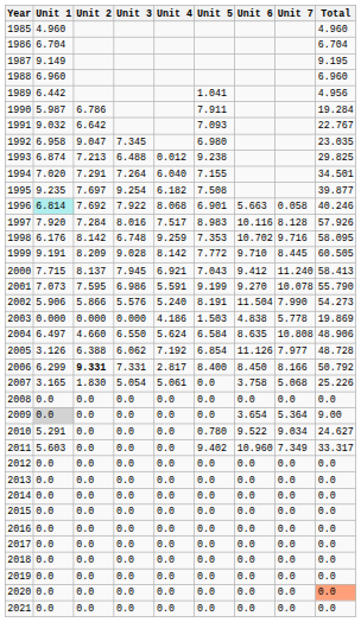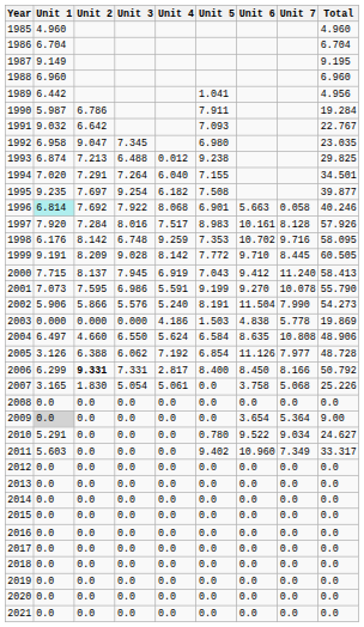 <table class="wikitable sortable collapsible collapsed">
 <tr>
 <th>Year</th>
 <th>Unit 1</th>
 <th>Unit 2</th>
 <th>Unit 3</th>
 <th>Unit 4</th>
 <th>Unit 5</th>
 <th>Unit 6</th>
 <th>Unit 7</th>
 <th>Total</th>
 </tr>
 <tr>
 <td>1985</td>
 <td>4.960</td>
 <td></td>
 <td></td>
 <td></td>
 <td></td>
 <td></td>
 <td></td>
 <td>4.960</td>
 </tr>
 <tr>
 <td>1986</td>
 <td>6.704</td>
 <td></td>
 <td></td>
 <td></td>
 <td></td>
 <td></td>
 <td></td>
 <td>6.704</td>
 </tr>
 <tr>
 <td>1987</td>
 <td>9.149</td>
 <td></td>
 <td></td>
 <td></td>
 <td></td>
 <td></td>
 <td></td>
 <td>9.195</td>
 </tr>
 <tr>
 <td>1988</td>
 <td>6.960</td>
 <td></td>
 <td></td>
 <td></td>
 <td></td>
 <td></td>
 <td></td>
 <td>6.960</td>
 </tr>
 <tr>
 <td>1989</td>
 <td>6.442</td>
 <td></td>
 <td></td>
 <td></td>
 <td>1.041</td>
 <td></td>
 <td></td>
 <td>4.956</td>
 </tr>
 <tr>
 <td>1990</td>
 <td>5.987</td>
 <td>6.786</td>
 <td></td>
 <td></td>
 <td>7.911</td>
 <td></td>
 <td></td>
 <td>19.284</td>
 </tr>
 <tr>
 <td>1991</td>
 <td>9.032</td>
 <td>6.642</td>
 <td></td>
 <td></td>
 <td>7.093</td>
 <td></td>
 <td></td>
 <td>22.767</td>
 </tr>
 <tr>
 <td>1992</td>
 <td>6.958</td>
 <td>9.047</td>
 <td>7.345</td>
 <td></td>
 <td>6.980</td>
 <td></td>
 <td></td>
 <td>23.035</td>
 </tr>
 <tr>
 <td>1993</td>
 <td>6.874</td>
 <td>7.213</td>
 <td>6.488</td>
 <td>0.012</td>
 <td>9.238</td>
 <td></td>
 <td></td>
 <td>29.825</td>
 </tr>
 <tr>
 <td>1994</td>
 <td>7.020</td>
 <td>7.291</td>
 <td>7.264</td>
 <td>6.040</td>
 <td>7.155</td>
 <td></td>
 <td></td>
 <td>34.501</td>
 </tr>
 <tr>
 <td>1995</td>
 <td>9.235</td>
 <td>7.697</td>
 <td>9.254</td>
 <td>6.182</td>
 <td>7.508</td>
 <td></td>
 <td></td>
 <td>39.877</td>
 </tr>
 <tr>
 <td>1996</td>
 <td style="background: paleturquoise;">6.814</td>
 <td>7.692</td>
 <td>7.922</td>
 <td>8.068</td>
 <td>6.901</td>
 <td>5.663</td>
 <td>0.058</td>
 <td>40.246</td>
 </tr>
 <tr>
 <td>1997</td>
 <td>7.920</td>
 <td>7.284</td>
 <td>8.016</td>
 <td>7.517</td>
 <td>8.983</td>
-<td>10.116</td>
+<td>10.161</td>
 <td>8.128</td>
 <td>57.926</td>
 </tr>
 <tr>
 <td>1998</td>
 <td>6.176</td>
 <td>8.142</td>
 <td>6.748</td>
 <td>9.259</td>
 <td>7.353</td>
 <td>10.702</td>
 <td>9.716</td>
 <td>58.095</td>
 </tr>
 <tr>
 <td>1999</td>
 <td>9.191</td>
 <td>8.209</td>
 <td>9.028</td>
 <td>8.142</td>
 <td>7.772</td>
 <td>9.710</td>
 <td>8.445</td>
 <td>60.505</td>
 </tr>
 <tr>
 <td>2000</td>
 <td>7.715</td>
 <td>8.137</td>
 <td>7.945</td>
-<td>6.921</td>
+<td>6.919</td>
 <td>7.043</td>
 <td>9.412</td>
 <td>11.240</td>
 <td>58.413</td>
 </tr>
 <tr>
 <td>2001</td>
 <td>7.073</td>
 <td>7.595</td>
 <td>6.986</td>
 <td>5.591</td>
 <td>9.199</td>
 <td>9.270</td>
 <td>10.078</td>
 <td>55.790</td>
 </tr>
 <tr>
 <td>2002</td>
 <td>5.906</td>
 <td>5.866</td>
 <td>5.576</td>
 <td>5.240</td>
 <td>8.191</td>
 <td>11.504</td>
 <td>7.990</td>
 <td>54.273</td>
 </tr>
 <tr>
 <td>2003</td>
 <td>0.000</td>
 <td>0.000</td>
 <td>0.000</td>
 <td>4.186</td>
 <td>1.503</td>
 <td>4.838</td>
 <td>5.778</td>
 <td>19.869</td>
 </tr>
 <tr>
 <td>2004</td>
 <td>6.497</td>
 <td>4.660</td>
 <td>6.550</td>
 <td>5.624</td>
 <td>6.584</td>
 <td>8.635</td>
 <td>10.808</td>
 <td>48.906</td>
 </tr>
 <tr>
 <td>2005</td>
 <td>3.126</td>
 <td>6.388</td>
 <td>6.062</td>
 <td>7.192</td>
 <td>6.854</td>
 <td>11.126</td>
 <td>7.977</td>
 <td>48.728</td>
 </tr>
 <tr>
 <td>2006</td>
 <td>6.299</td>
 <td><strong>9.331</strong></td>
 <td>7.331</td>
 <td>2.817</td>
 <td>8.400</td>
 <td>8.450</td>
 <td>8.166</td>
 <td>50.792</td>
 </tr>
 <tr>
 <td>2007</td>
 <td>3.165</td>
 <td>1.830</td>
 <td>5.054</td>
 <td>5.061</td>
 <td>0.0</td>
 <td>3.758</td>
 <td>5.068</td>
 <td>25.226</td>
 </tr>
 <tr>
 <td>2008</td>
 <td>0.0</td>
 <td>0.0</td>
 <td>0.0</td>
 <td>0.0</td>
 <td>0.0</td>
 <td>0.0</td>
 <td>0.0</td>
 <td>0.0</td>
 </tr>
 <tr>
 <td>2009</td>
 <td style="background: lightgrey;">0.0</td>
 <td>0.0</td>
 <td>0.0</td>
 <td>0.0</td>
 <td>0.0</td>
 <td>3.654</td>
 <td>5.364</td>
 <td>9.00</td>
 </tr>
 <tr>
 <td>2010</td>
 <td>5.291</td>
 <td>0.0</td>
 <td>0.0</td>
 <td>0.0</td>
 <td>0.780</td>
 <td>9.522</td>
 <td>9.034</td>
 <td>24.627</td>
 </tr>
 <tr>
 <td>2011</td>
 <td>5.603</td>
 <td>0.0</td>
 <td>0.0</td>
 <td>0.0</td>
 <td>9.402</td>
 <td>10.960</td>
 <td>7.349</td>
 <td>33.317</td>
 </tr>
 <tr>
 <td>2012</td>
 <td>0.0</td>
 <td>0.0</td>
 <td>0.0</td>
 <td>0.0</td>
 <td>0.0</td>
 <td>0.0</td>
 <td>0.0</td>
 <td>0.0</td>
 </tr>
 <tr>
 <td>2013</td>
 <td>0.0</td>
 <td>0.0</td>
 <td>0.0</td>
 <td>0.0</td>
 <td>0.0</td>
 <td>0.0</td>
 <td>0.0</td>
 <td>0.0</td>
 </tr>
 <tr>
 <td>2014</td>
 <td>0.0</td>
 <td>0.0</td>
 <td>0.0</td>
 <td>0.0</td>
 <td>0.0</td>
 <td>0.0</td>
 <td>0.0</td>
 <td>0.0</td>
 </tr>
 <tr>
 <td>2015</td>
 <td>0.0</td>
 <td>0.0</td>
 <td>0.0</td>
 <td>0.0</td>
 <td>0.0</td>
 <td>0.0</td>
 <td>0.0</td>
 <td>0.0</td>
 </tr>
 <tr>
 <td>2016</td>
 <td>0.0</td>
 <td>0.0</td>
 <td>0.0</td>
 <td>0.0</td>
 <td>0.0</td>
 <td>0.0</td>
 <td>0.0</td>
 <td>0.0</td>
 </tr>
 <tr>
 <td>2017</td>
 <td>0.0</td>
 <td>0.0</td>
 <td>0.0</td>
 <td>0.0</td>
 <td>0.0</td>
 <td>0.0</td>
 <td>0.0</td>
 <td>0.0</td>
 </tr>
 <tr>
 <td>2018</td>
 <td>0.0</td>
 <td>0.0</td>
 <td>0.0</td>
 <td>0.0</td>
 <td>0.0</td>
 <td>0.0</td>
 <td>0.0</td>
 <td>0.0</td>
 </tr>
 <tr>
 <td>2019</td>
 <td>0.0</td>
 <td>0.0</td>
 <td>0.0</td>
 <td>0.0</td>
 <td>0.0</td>
 <td>0.0</td>
 <td>0.0</td>
 <td>0.0</td>
 </tr>
 <tr>
 <td>2020</td>
 <td>0.0</td>
 <td>0.0</td>
 <td>0.0</td>
 <td>0.0</td>
 <td>0.0</td>
 <td>0.0</td>
 <td>0.0</td>
-<td style="background: lightsalmon;">0.0</td>
+<td>0.0</td>
 </tr>
 <tr>
 <td>2021</td>
 <td>0.0</td>
 <td>0.0</td>
 <td>0.0</td>
 <td>0.0</td>
 <td>0.0</td>
 <td>0.0</td>
 <td>0.0</td>
 <td>0.0</td>
 </tr>
 </table>
